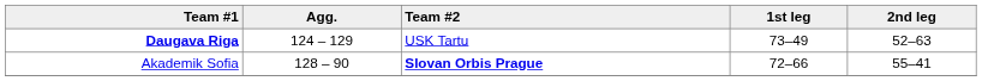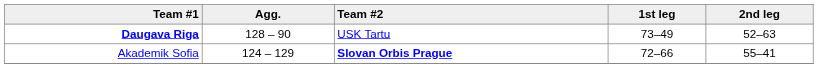 <table border=1 cellspacing=0 cellpadding=4 style="border-collapse: collapse;" width=70%>
 <tr bgcolor="efefef">
 <th align=right>Team #1</th>
 <th>Agg.</th>
 <th align=left>Team #2</th>
 <th>1st leg</th>
 <th>2nd leg</th>
 </tr>
 <tr>
 <td align=right><strong><a href='#'>Daugava Riga</a></strong> </td>
-<td align=center>124 – 129</td>
+<td align=center>128 – 90</td>
 <td> <a href='#'>USK Tartu</a></td>
 <td align=center>73–49</td>
 <td align=center>52–63</td>
 </tr>
 <tr>
 <td align=right><a href='#'>Akademik Sofia</a> </td>
-<td align=center>128 – 90</td>
+<td align=center>124 – 129</td>
 <td> <strong><a href='#'>Slovan Orbis Prague</a></strong></td>
 <td align=center>72–66</td>
 <td align=center>55–41</td>
 </tr>
 <tr>
 </tr>
 </table>
